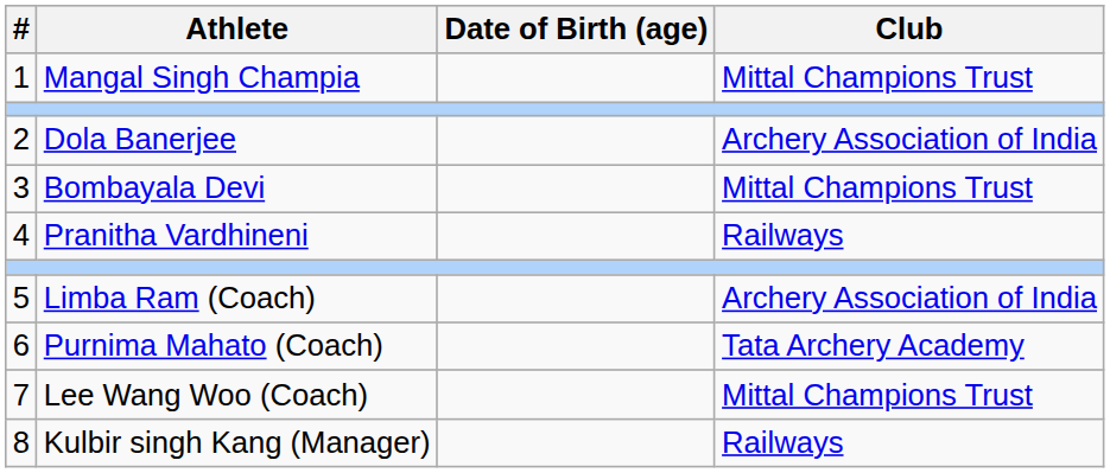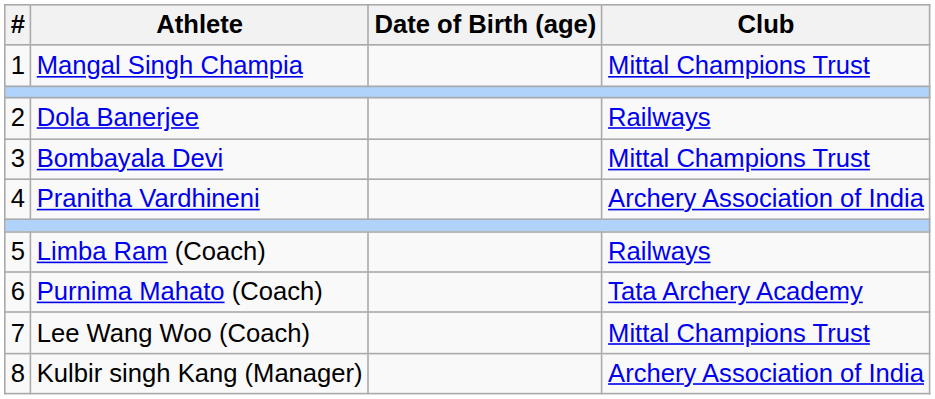 <table class="wikitable">
 <tr>
 <th>#</th>
 <th>Athlete</th>
 <th>Date of Birth (age)</th>
 <th>Club</th>
 </tr>
 <tr>
 <td>1</td>
 <td><a href='#'>Mangal Singh Champia</a></td>
 <td></td>
 <td><a href='#'>Mittal Champions Trust</a></td>
 </tr>
 <tr ---->
 <td colspan="9" bgcolor="#B0D3FB" align="left" bgcolor="#DFEDFD"></td>
 </tr>
 <tr ---->
 <td>2</td>
 <td><a href='#'>Dola Banerjee</a></td>
 <td></td>
-<td><a href='#'>Archery Association of India</a></td>
+<td><a href='#'>Railways</a></td>
 </tr>
 <tr>
 <td>3</td>
 <td><a href='#'>Bombayala Devi</a></td>
 <td></td>
 <td><a href='#'>Mittal Champions Trust</a></td>
 </tr>
 <tr>
 <td>4</td>
 <td><a href='#'>Pranitha Vardhineni</a></td>
 <td></td>
-<td><a href='#'>Railways</a></td>
+<td><a href='#'>Archery Association of India</a></td>
 </tr>
 <tr ---->
 <td colspan="9" bgcolor="#B0D3FB" align="left" bgcolor="#DFEDFD"></td>
 </tr>
 <tr ---->
 <td>5</td>
 <td><a href='#'>Limba Ram</a> (Coach)</td>
 <td></td>
-<td><a href='#'>Archery Association of India</a></td>
+<td><a href='#'>Railways</a></td>
 </tr>
 <tr>
 <td>6</td>
 <td><a href='#'>Purnima Mahato</a> (Coach)</td>
 <td></td>
 <td><a href='#'>Tata Archery Academy</a></td>
 </tr>
 <tr>
 <td>7</td>
 <td>Lee Wang Woo (Coach)</td>
 <td></td>
 <td><a href='#'>Mittal Champions Trust</a></td>
 </tr>
 <tr>
 <td>8</td>
 <td>Kulbir singh Kang (Manager)</td>
 <td></td>
-<td><a href='#'>Railways</a></td>
+<td><a href='#'>Archery Association of India</a></td>
 </tr>
 </table>
